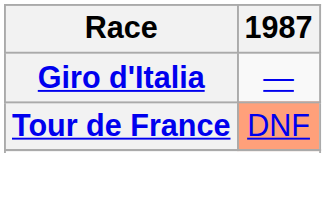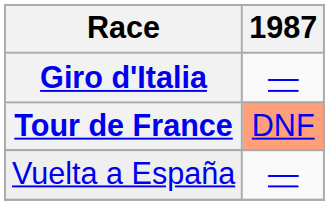 <table class="wikitable plainrowheaders">
 <tr>
 <th>Race</th>
 <th scope="col">1987</th>
 </tr>
 <tr style="text-align:center;">
 <th scope="row"> <a href='#'>Giro d'Italia</a></th>
 <td><a href='#'>—</a></td>
 </tr>
 <tr style="text-align:center;">
 <th scope="row"> <a href='#'>Tour de France</a></th>
 <td style="background: lightsalmon;"><a href='#'>DNF</a></td>
 </tr>
 <tr>
 </tr>
+<tr style="text-align:center;">
+<td style="text-align:left; background:#efefef;"> <a href='#'>Vuelta a España</a></td>
+<td><a href='#'>—</a></td>
+</tr>
 <tr>
 </tr>
 </table>
